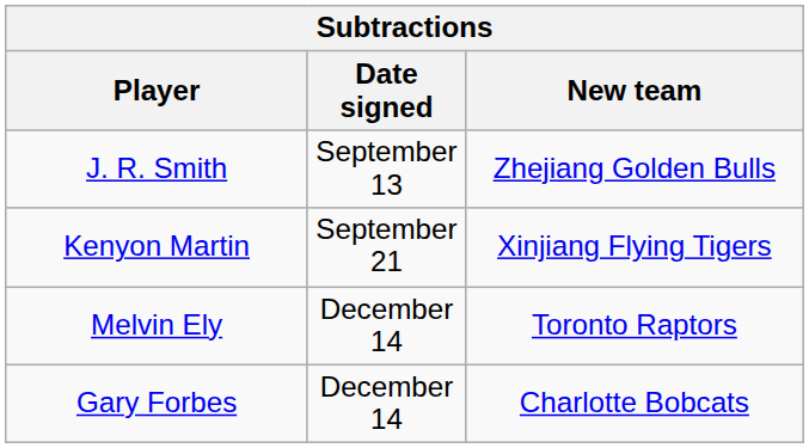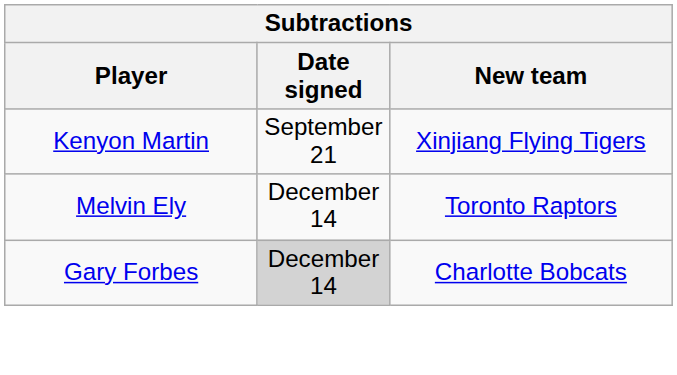 <table class="wikitable" style="text-align:center">
 <tr>
 <th colspan=3>Subtractions</th>
 </tr>
 <tr>
 <th style="width:160px">Player</th>
 <th style="width:80px">Date signed</th>
 <th style="width:180px">New team</th>
-</tr>
-<tr>
-<td><a href='#'>J. R. Smith</a></td>
-<td>September 13</td>
-<td><a href='#'>Zhejiang Golden Bulls</a> <br></td>
 </tr>
 <tr>
 <td><a href='#'>Kenyon Martin</a></td>
 <td>September 21</td>
 <td><a href='#'>Xinjiang Flying Tigers</a> <br></td>
 </tr>
 <tr>
 <td><a href='#'>Melvin Ely</a></td>
 <td>December 14</td>
 <td><a href='#'>Toronto Raptors</a></td>
 </tr>
 <tr>
 <td><a href='#'>Gary Forbes</a></td>
-<td>December 14</td>
+<td style="background: lightgrey;">December 14</td>
 <td><a href='#'>Charlotte Bobcats</a></td>
 </tr>
 </table>
